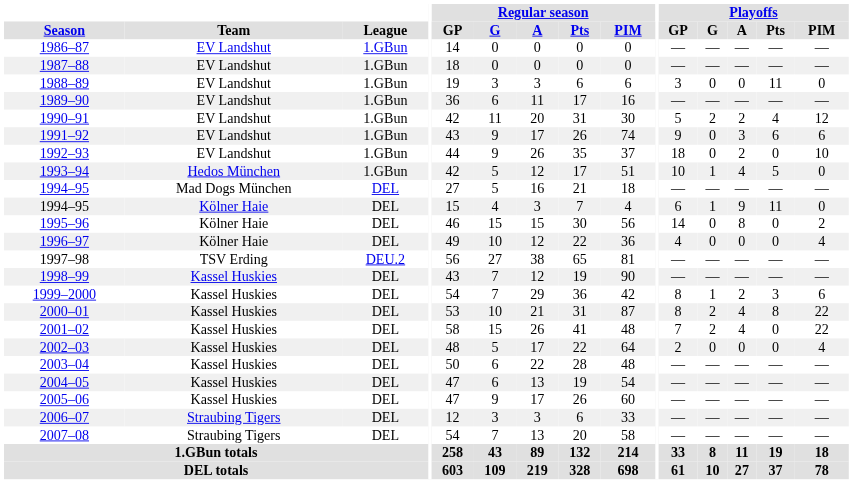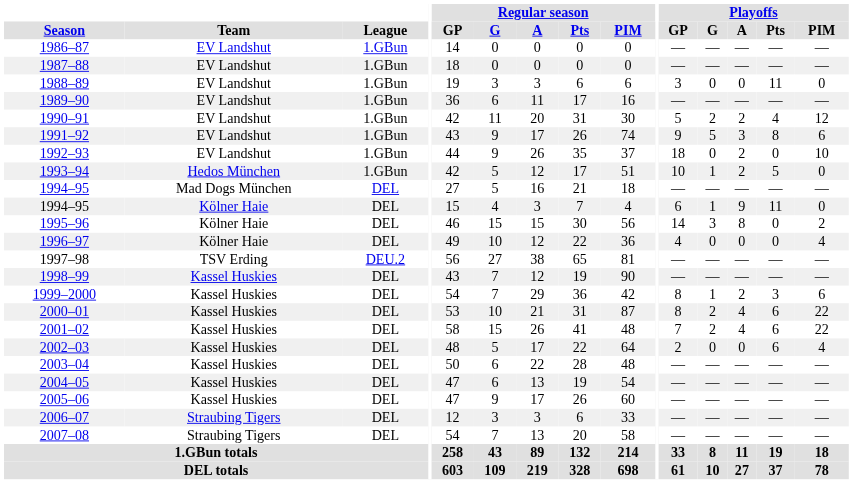 <table border="0" cellpadding="1" cellspacing="0" style="text-align:center; width:60em">
 <tr bgcolor="#e0e0e0">
 <th colspan="3" bgcolor="#ffffff"></th>
 <th rowspan="99" bgcolor="#ffffff"></th>
 <th colspan="5"><a href='#'>Regular season</a></th>
 <th rowspan="99" bgcolor="#ffffff"></th>
 <th colspan="5"><a href='#'>Playoffs</a></th>
 </tr>
 <tr bgcolor="#e0e0e0">
 <th><a href='#'>Season</a></th>
 <th>Team</th>
 <th>League</th>
 <th>GP</th>
 <th><a href='#'>G</a></th>
 <th><a href='#'>A</a></th>
 <th><a href='#'>Pts</a></th>
 <th><a href='#'>PIM</a></th>
 <th>GP</th>
 <th>G</th>
 <th>A</th>
 <th>Pts</th>
 <th>PIM</th>
 </tr>
 <tr>
 <td><a href='#'>1986–87</a></td>
 <td><a href='#'>EV Landshut</a></td>
 <td><a href='#'>1.GBun</a></td>
 <td>14</td>
 <td>0</td>
 <td>0</td>
 <td>0</td>
 <td>0</td>
 <td>—</td>
 <td>—</td>
 <td>—</td>
 <td>—</td>
 <td>—</td>
 </tr>
 <tr bgcolor="#f0f0f0">
 <td><a href='#'>1987–88</a></td>
 <td>EV Landshut</td>
 <td>1.GBun</td>
 <td>18</td>
 <td>0</td>
 <td>0</td>
 <td>0</td>
 <td>0</td>
 <td>—</td>
 <td>—</td>
 <td>—</td>
 <td>—</td>
 <td>—</td>
 </tr>
 <tr>
 <td><a href='#'>1988–89</a></td>
 <td>EV Landshut</td>
 <td>1.GBun</td>
 <td>19</td>
 <td>3</td>
 <td>3</td>
 <td>6</td>
 <td>6</td>
 <td>3</td>
 <td>0</td>
 <td>0</td>
 <td>11</td>
 <td>0</td>
 </tr>
 <tr bgcolor="#f0f0f0">
 <td><a href='#'>1989–90</a></td>
 <td>EV Landshut</td>
 <td>1.GBun</td>
 <td>36</td>
 <td>6</td>
 <td>11</td>
 <td>17</td>
 <td>16</td>
 <td>—</td>
 <td>—</td>
 <td>—</td>
 <td>—</td>
 <td>—</td>
 </tr>
 <tr>
 <td><a href='#'>1990–91</a></td>
 <td>EV Landshut</td>
 <td>1.GBun</td>
 <td>42</td>
 <td>11</td>
 <td>20</td>
 <td>31</td>
 <td>30</td>
 <td>5</td>
 <td>2</td>
 <td>2</td>
 <td>4</td>
 <td>12</td>
 </tr>
 <tr bgcolor="#f0f0f0">
 <td><a href='#'>1991–92</a></td>
 <td>EV Landshut</td>
 <td>1.GBun</td>
 <td>43</td>
 <td>9</td>
 <td>17</td>
 <td>26</td>
 <td>74</td>
 <td>9</td>
-<td>0</td>
+<td>5</td>
 <td>3</td>
-<td>6</td>
+<td>8</td>
 <td>6</td>
 </tr>
 <tr>
 <td><a href='#'>1992–93</a></td>
 <td>EV Landshut</td>
 <td>1.GBun</td>
 <td>44</td>
 <td>9</td>
 <td>26</td>
 <td>35</td>
 <td>37</td>
 <td>18</td>
 <td>0</td>
 <td>2</td>
 <td>0</td>
 <td>10</td>
 </tr>
 <tr bgcolor="#f0f0f0">
 <td><a href='#'>1993–94</a></td>
 <td><a href='#'>Hedos München</a></td>
 <td>1.GBun</td>
 <td>42</td>
 <td>5</td>
 <td>12</td>
 <td>17</td>
 <td>51</td>
 <td>10</td>
 <td>1</td>
-<td>4</td>
+<td>2</td>
 <td>5</td>
 <td>0</td>
 </tr>
 <tr>
 <td><a href='#'>1994–95</a></td>
 <td>Mad Dogs München</td>
 <td><a href='#'>DEL</a></td>
 <td>27</td>
 <td>5</td>
 <td>16</td>
 <td>21</td>
 <td>18</td>
 <td>—</td>
 <td>—</td>
 <td>—</td>
 <td>—</td>
 <td>—</td>
 </tr>
 <tr bgcolor="#f0f0f0">
 <td>1994–95</td>
 <td><a href='#'>Kölner Haie</a></td>
 <td>DEL</td>
 <td>15</td>
 <td>4</td>
 <td>3</td>
 <td>7</td>
 <td>4</td>
 <td>6</td>
 <td>1</td>
 <td>9</td>
 <td>11</td>
 <td>0</td>
 </tr>
 <tr>
 <td><a href='#'>1995–96</a></td>
 <td>Kölner Haie</td>
 <td>DEL</td>
 <td>46</td>
 <td>15</td>
 <td>15</td>
 <td>30</td>
 <td>56</td>
 <td>14</td>
-<td>0</td>
+<td>3</td>
 <td>8</td>
 <td>0</td>
 <td>2</td>
 </tr>
 <tr bgcolor="#f0f0f0">
 <td><a href='#'>1996–97</a></td>
 <td>Kölner Haie</td>
 <td>DEL</td>
 <td>49</td>
 <td>10</td>
 <td>12</td>
 <td>22</td>
 <td>36</td>
 <td>4</td>
 <td>0</td>
 <td>0</td>
 <td>0</td>
 <td>4</td>
 </tr>
 <tr>
 <td>1997–98</td>
 <td>TSV Erding</td>
 <td><a href='#'>DEU.2</a></td>
 <td>56</td>
 <td>27</td>
 <td>38</td>
 <td>65</td>
 <td>81</td>
 <td>—</td>
 <td>—</td>
 <td>—</td>
 <td>—</td>
 <td>—</td>
 </tr>
 <tr bgcolor="#f0f0f0">
 <td><a href='#'>1998–99</a></td>
 <td><a href='#'>Kassel Huskies</a></td>
 <td>DEL</td>
 <td>43</td>
 <td>7</td>
 <td>12</td>
 <td>19</td>
 <td>90</td>
 <td>—</td>
 <td>—</td>
 <td>—</td>
 <td>—</td>
 <td>—</td>
 </tr>
 <tr>
 <td><a href='#'>1999–2000</a></td>
 <td>Kassel Huskies</td>
 <td>DEL</td>
 <td>54</td>
 <td>7</td>
 <td>29</td>
 <td>36</td>
 <td>42</td>
 <td>8</td>
 <td>1</td>
 <td>2</td>
 <td>3</td>
 <td>6</td>
 </tr>
 <tr bgcolor="#f0f0f0">
 <td><a href='#'>2000–01</a></td>
 <td>Kassel Huskies</td>
 <td>DEL</td>
 <td>53</td>
 <td>10</td>
 <td>21</td>
 <td>31</td>
 <td>87</td>
 <td>8</td>
 <td>2</td>
 <td>4</td>
-<td>8</td>
+<td>6</td>
 <td>22</td>
 </tr>
 <tr>
 <td><a href='#'>2001–02</a></td>
 <td>Kassel Huskies</td>
 <td>DEL</td>
 <td>58</td>
 <td>15</td>
 <td>26</td>
 <td>41</td>
 <td>48</td>
 <td>7</td>
 <td>2</td>
 <td>4</td>
-<td>0</td>
+<td>6</td>
 <td>22</td>
 </tr>
 <tr bgcolor="#f0f0f0">
 <td><a href='#'>2002–03</a></td>
 <td>Kassel Huskies</td>
 <td>DEL</td>
 <td>48</td>
 <td>5</td>
 <td>17</td>
 <td>22</td>
 <td>64</td>
 <td>2</td>
 <td>0</td>
 <td>0</td>
-<td>0</td>
+<td>6</td>
 <td>4</td>
 </tr>
 <tr>
 <td><a href='#'>2003–04</a></td>
 <td>Kassel Huskies</td>
 <td>DEL</td>
 <td>50</td>
 <td>6</td>
 <td>22</td>
 <td>28</td>
 <td>48</td>
 <td>—</td>
 <td>—</td>
 <td>—</td>
 <td>—</td>
 <td>—</td>
 </tr>
 <tr bgcolor="#f0f0f0">
 <td><a href='#'>2004–05</a></td>
 <td>Kassel Huskies</td>
 <td>DEL</td>
 <td>47</td>
 <td>6</td>
 <td>13</td>
 <td>19</td>
 <td>54</td>
 <td>—</td>
 <td>—</td>
 <td>—</td>
 <td>—</td>
 <td>—</td>
 </tr>
 <tr>
 <td><a href='#'>2005–06</a></td>
 <td>Kassel Huskies</td>
 <td>DEL</td>
 <td>47</td>
 <td>9</td>
 <td>17</td>
 <td>26</td>
 <td>60</td>
 <td>—</td>
 <td>—</td>
 <td>—</td>
 <td>—</td>
 <td>—</td>
 </tr>
 <tr bgcolor="#f0f0f0">
 <td><a href='#'>2006–07</a></td>
 <td><a href='#'>Straubing Tigers</a></td>
 <td>DEL</td>
 <td>12</td>
 <td>3</td>
 <td>3</td>
 <td>6</td>
 <td>33</td>
 <td>—</td>
 <td>—</td>
 <td>—</td>
 <td>—</td>
 <td>—</td>
 </tr>
 <tr>
 <td><a href='#'>2007–08</a></td>
 <td>Straubing Tigers</td>
 <td>DEL</td>
 <td>54</td>
 <td>7</td>
 <td>13</td>
 <td>20</td>
 <td>58</td>
 <td>—</td>
 <td>—</td>
 <td>—</td>
 <td>—</td>
 <td>—</td>
 </tr>
 <tr bgcolor="#e0e0e0">
 <th colspan="3">1.GBun totals</th>
 <th>258</th>
 <th>43</th>
 <th>89</th>
 <th>132</th>
 <th>214</th>
 <th>33</th>
 <th>8</th>
 <th>11</th>
 <th>19</th>
 <th>18</th>
 </tr>
 <tr bgcolor="#e0e0e0">
 <th colspan="3">DEL totals</th>
 <th>603</th>
 <th>109</th>
 <th>219</th>
 <th>328</th>
 <th>698</th>
 <th>61</th>
 <th>10</th>
 <th>27</th>
 <th>37</th>
 <th>78</th>
 </tr>
 </table>
